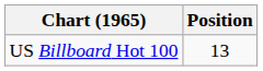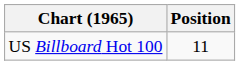 <table class="wikitable">
 <tr>
 <th>Chart (1965)</th>
 <th>Position</th>
 </tr>
 <tr>
 <td>US <a href='#'><em>Billboard</em> Hot 100</a></td>
-<td style="text-align:center;">13</td>
+<td style="text-align:center;">11</td>
 </tr>
 </table>
